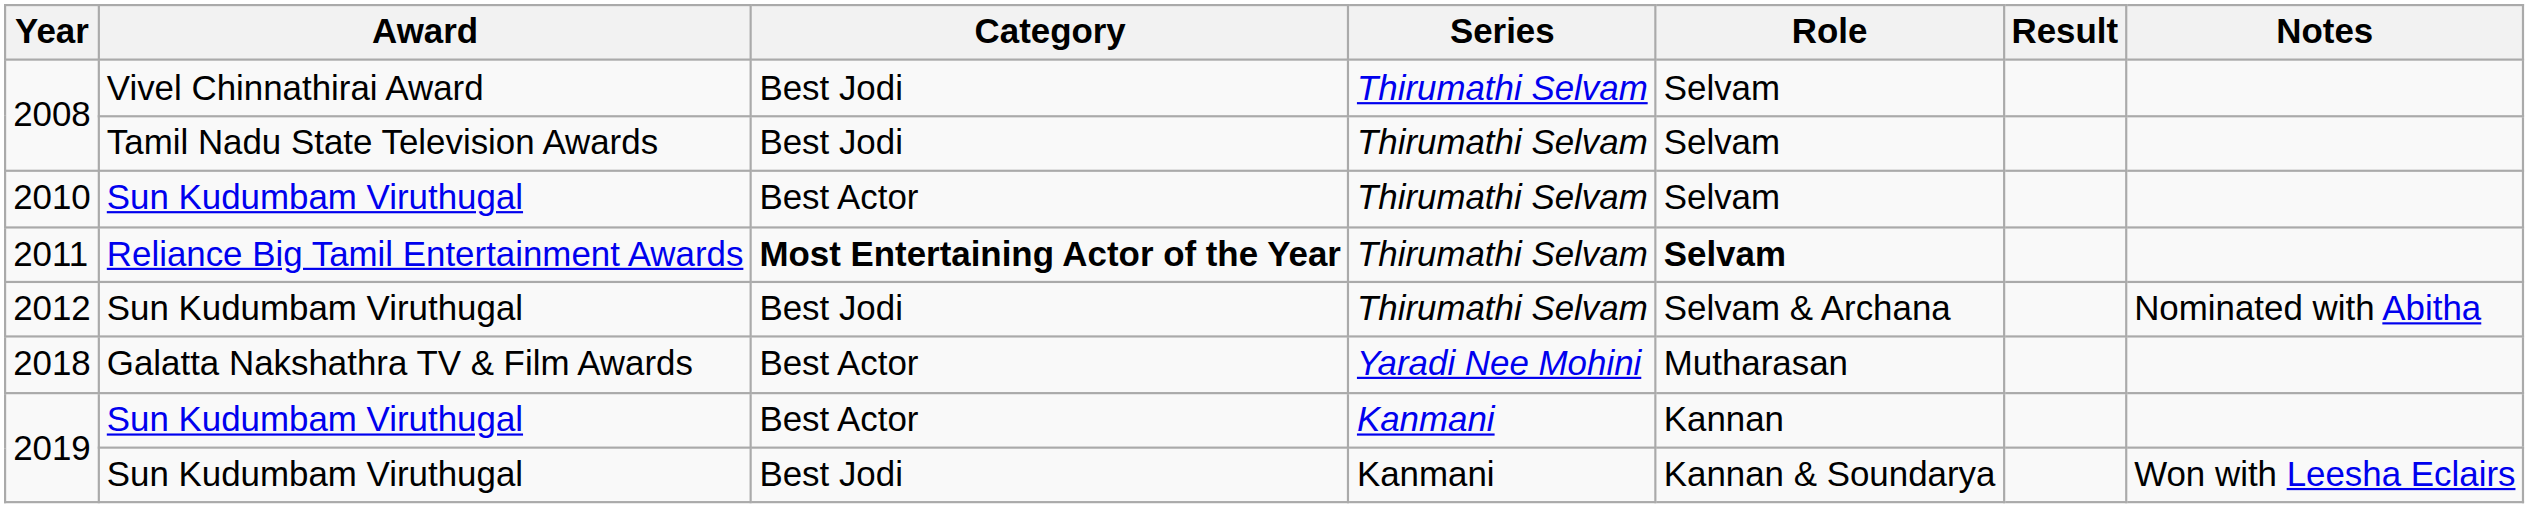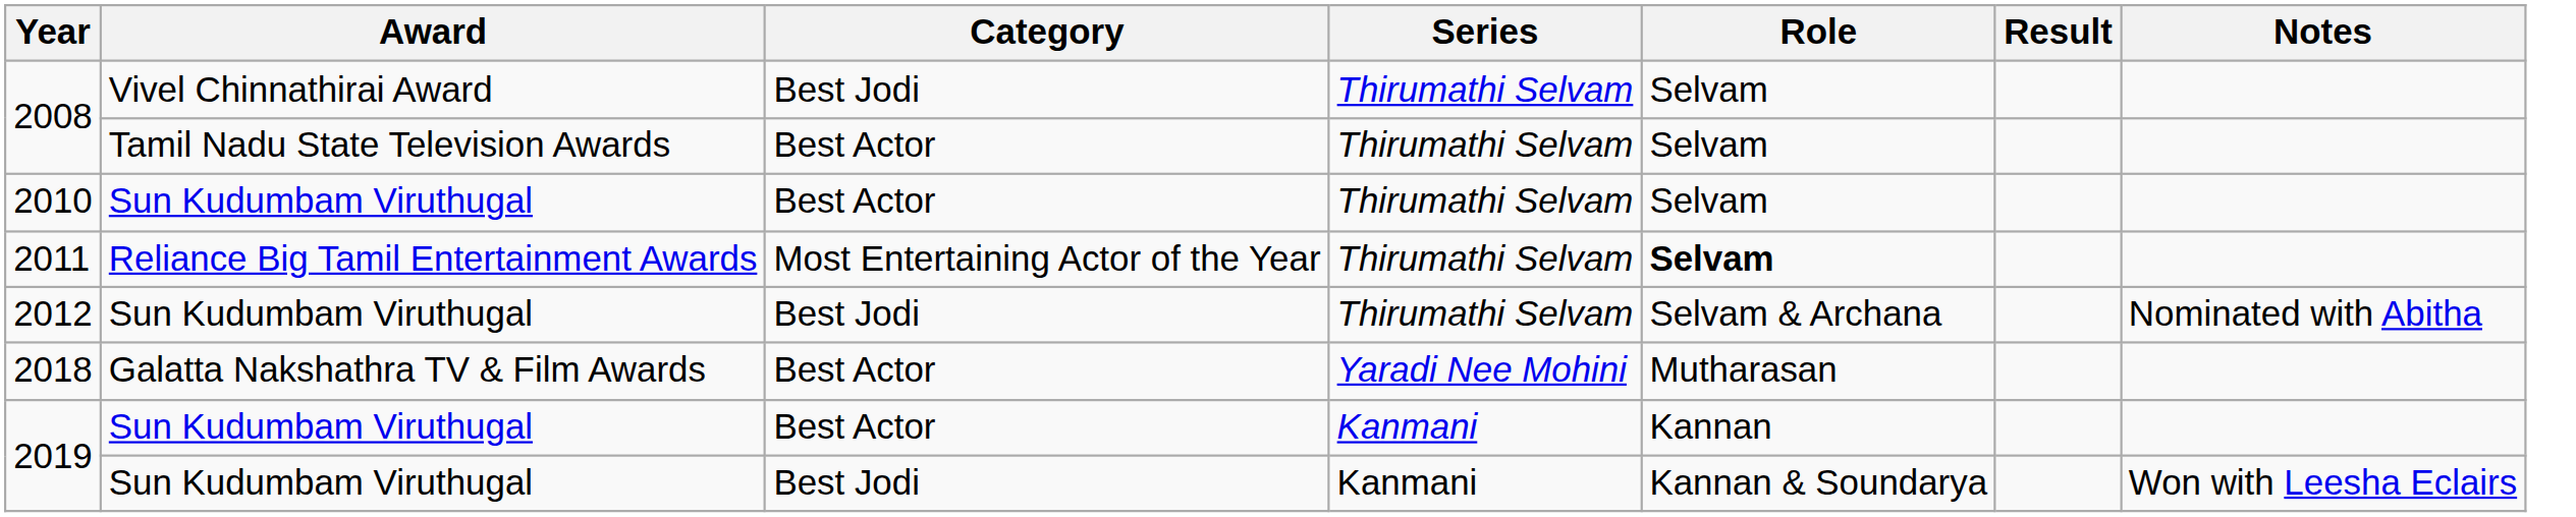 <table class="wikitable sortable">
 <tr>
 <th>Year</th>
 <th>Award</th>
 <th>Category</th>
 <th>Series</th>
 <th>Role</th>
 <th>Result</th>
 <th>Notes</th>
 </tr>
 <tr>
 <td rowspan="2">2008</td>
 <td rowspan="1">Vivel Chinnathirai Award</td>
 <td>Best Jodi</td>
 <td><em><a href='#'>Thirumathi Selvam</a></em></td>
 <td>Selvam</td>
 <td></td>
 <td></td>
 </tr>
 <tr>
 <td rowspan="1">Tamil Nadu State Television Awards</td>
-<td>Best Jodi</td>
+<td>Best Actor</td>
 <td><em>Thirumathi Selvam</em></td>
 <td>Selvam</td>
 <td></td>
 <td></td>
 </tr>
 <tr>
 <td>2010</td>
 <td><a href='#'>Sun Kudumbam Viruthugal</a></td>
 <td>Best Actor</td>
 <td><em>Thirumathi Selvam</em></td>
 <td>Selvam</td>
 <td></td>
 <td></td>
 </tr>
 <tr>
 <td>2011</td>
 <td><a href='#'>Reliance Big Tamil Entertainment Awards</a></td>
-<td><strong>Most Entertaining Actor of the Year</strong></td>
+<td>Most Entertaining Actor of the Year</td>
 <td><em>Thirumathi Selvam</em></td>
 <td><strong>Selvam</strong></td>
 <td></td>
 <td></td>
 </tr>
 <tr>
 <td>2012</td>
 <td>Sun Kudumbam Viruthugal</td>
 <td>Best Jodi</td>
 <td><em>Thirumathi Selvam</em></td>
 <td>Selvam & Archana</td>
 <td></td>
 <td>Nominated with <a href='#'>Abitha</a></td>
 </tr>
 <tr>
 <td>2018</td>
 <td>Galatta Nakshathra TV & Film Awards</td>
 <td>Best Actor</td>
 <td><em><a href='#'>Yaradi Nee Mohini</a></em></td>
 <td>Mutharasan</td>
 <td></td>
 <td></td>
 </tr>
 <tr>
 <td rowspan="2">2019</td>
 <td><a href='#'>Sun Kudumbam Viruthugal</a></td>
 <td>Best Actor</td>
 <td><em><a href='#'>Kanmani</a></em></td>
 <td>Kannan</td>
 <td></td>
 </tr>
 <tr>
 <td>Sun Kudumbam Viruthugal</td>
 <td>Best Jodi</td>
 <td>Kanmani</td>
 <td>Kannan & Soundarya</td>
 <td></td>
 <td>Won with <a href='#'>Leesha Eclairs</a></td>
 </tr>
 </table>
